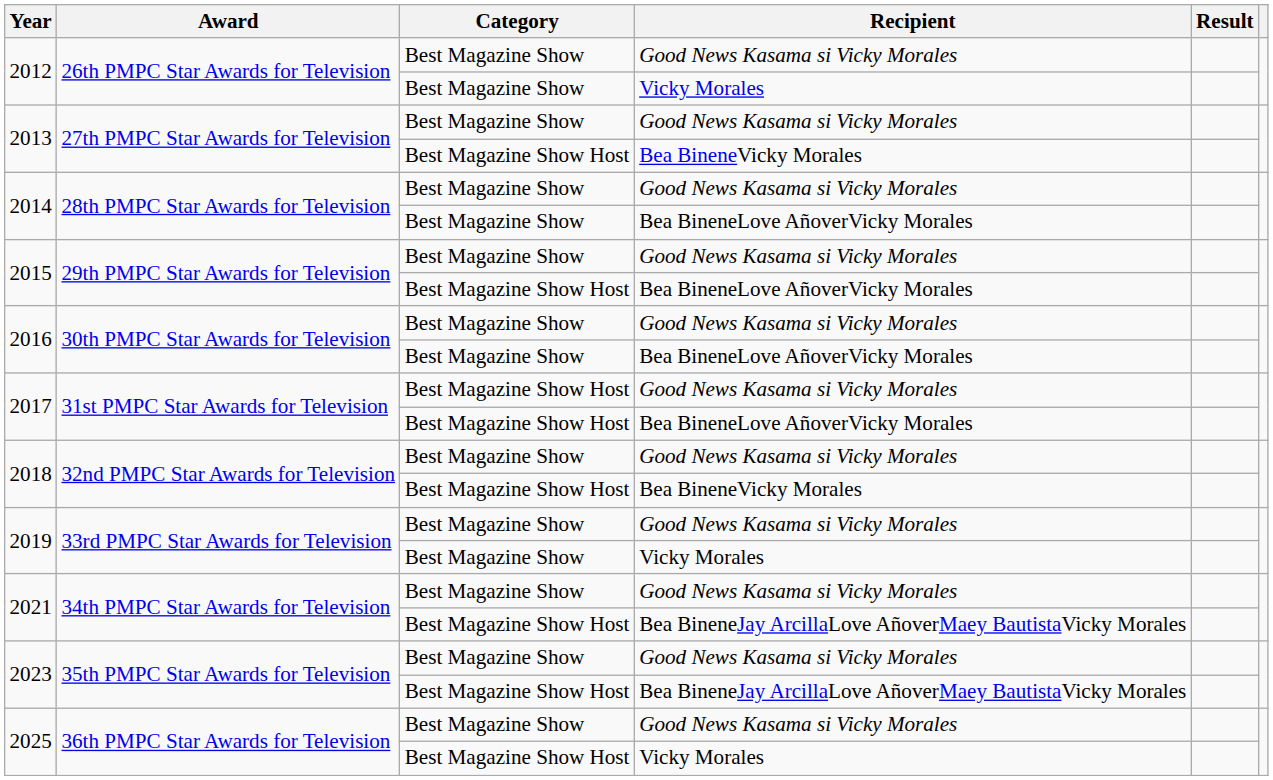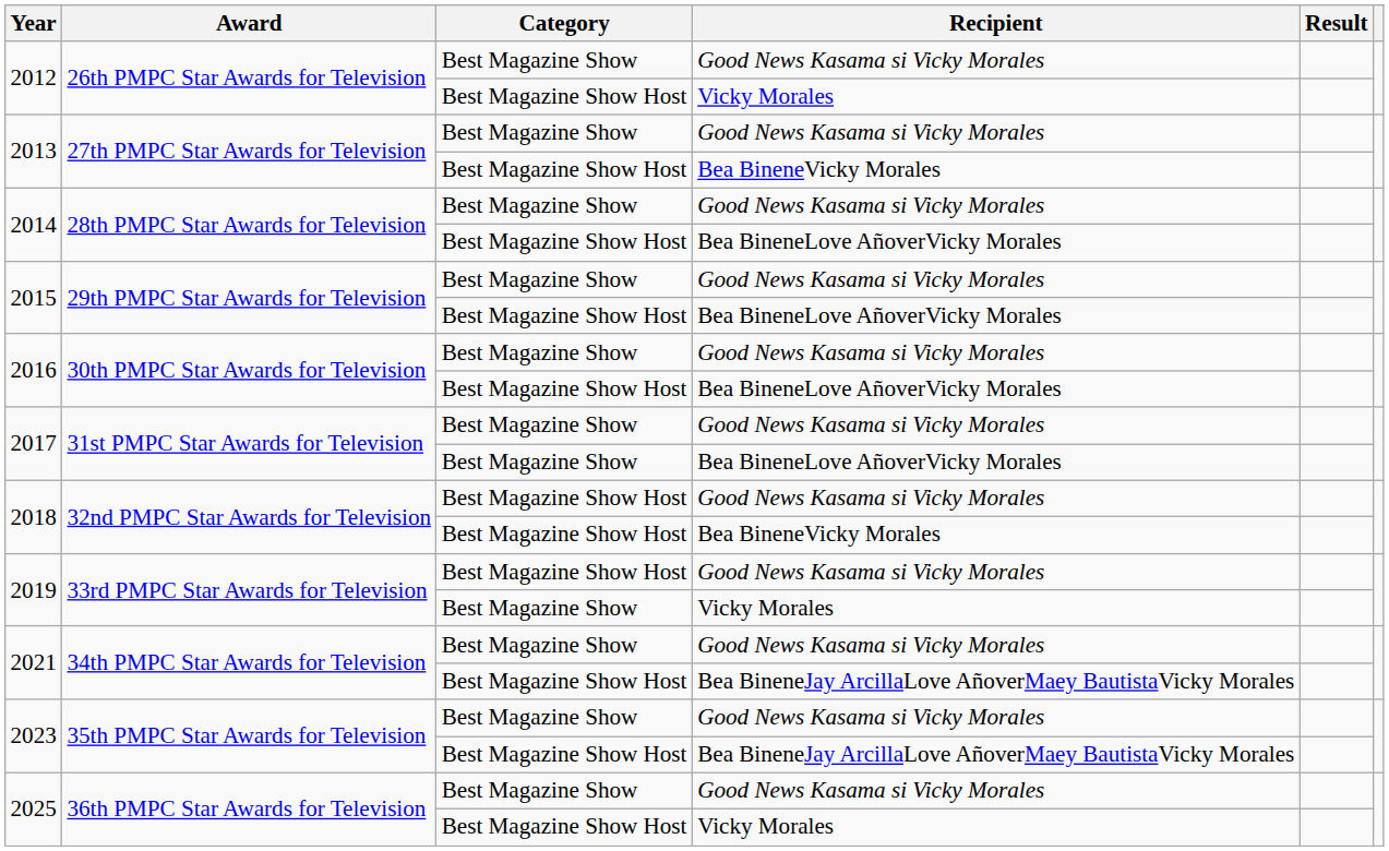 <table class="wikitable">
 <tr>
 <th>Year</th>
 <th>Award</th>
 <th>Category</th>
 <th>Recipient</th>
 <th>Result</th>
 <th></th>
 </tr>
 <tr>
 <td rowspan=2>2012</td>
 <td rowspan=2><a href='#'>26th PMPC Star Awards for Television</a></td>
 <td>Best Magazine Show</td>
 <td><em>Good News Kasama si Vicky Morales</em></td>
 <td></td>
 <td rowspan=2></td>
 </tr>
 <tr>
-<td>Best Magazine Show</td>
+<td>Best Magazine Show Host</td>
 <td><a href='#'>Vicky Morales</a></td>
 <td></td>
 </tr>
 <tr>
 <td rowspan=2>2013</td>
 <td rowspan=2><a href='#'>27th PMPC Star Awards for Television</a></td>
 <td>Best Magazine Show</td>
 <td><em>Good News Kasama si Vicky Morales</em></td>
 <td></td>
 <td rowspan=2></td>
 </tr>
 <tr>
 <td>Best Magazine Show Host</td>
 <td><a href='#'>Bea Binene</a>Vicky Morales</td>
 <td></td>
 </tr>
 <tr>
 <td rowspan=2>2014</td>
 <td rowspan=2><a href='#'>28th PMPC Star Awards for Television</a></td>
 <td>Best Magazine Show</td>
 <td><em>Good News Kasama si Vicky Morales</em></td>
 <td></td>
 <td rowspan=2></td>
 </tr>
 <tr>
-<td>Best Magazine Show</td>
+<td>Best Magazine Show Host</td>
 <td>Bea BineneLove AñoverVicky Morales</td>
 <td></td>
 </tr>
 <tr>
 <td rowspan=2>2015</td>
 <td rowspan=2><a href='#'>29th PMPC Star Awards for Television</a></td>
 <td>Best Magazine Show</td>
 <td><em>Good News Kasama si Vicky Morales</em></td>
 <td></td>
 <td rowspan=2></td>
 </tr>
 <tr>
 <td>Best Magazine Show Host</td>
 <td>Bea BineneLove AñoverVicky Morales</td>
 <td></td>
 </tr>
 <tr>
 <td rowspan=2>2016</td>
 <td rowspan=2><a href='#'>30th PMPC Star Awards for Television</a></td>
 <td>Best Magazine Show</td>
 <td><em>Good News Kasama si Vicky Morales</em></td>
 <td></td>
 <td rowspan=2></td>
 </tr>
 <tr>
-<td>Best Magazine Show</td>
+<td>Best Magazine Show Host</td>
 <td>Bea BineneLove AñoverVicky Morales</td>
 <td></td>
 </tr>
 <tr>
 <td rowspan=2>2017</td>
 <td rowspan=2><a href='#'>31st PMPC Star Awards for Television</a></td>
-<td>Best Magazine Show Host</td>
+<td>Best Magazine Show</td>
 <td><em>Good News Kasama si Vicky Morales</em></td>
 <td></td>
 <td rowspan=2></td>
 </tr>
 <tr>
-<td>Best Magazine Show Host</td>
+<td>Best Magazine Show</td>
 <td>Bea BineneLove AñoverVicky Morales</td>
 <td></td>
 </tr>
 <tr>
 <td rowspan=2>2018</td>
 <td rowspan=2><a href='#'>32nd PMPC Star Awards for Television</a></td>
-<td>Best Magazine Show</td>
+<td>Best Magazine Show Host</td>
 <td><em>Good News Kasama si Vicky Morales</em></td>
 <td></td>
 <td rowspan=2></td>
 </tr>
 <tr>
 <td>Best Magazine Show Host</td>
 <td>Bea BineneVicky Morales</td>
 <td></td>
 </tr>
 <tr>
 <td rowspan=2>2019</td>
 <td rowspan=2><a href='#'>33rd PMPC Star Awards for Television</a></td>
-<td>Best Magazine Show</td>
+<td>Best Magazine Show Host</td>
 <td><em>Good News Kasama si Vicky Morales</em></td>
 <td></td>
 <td rowspan=2></td>
 </tr>
 <tr>
 <td>Best Magazine Show</td>
 <td>Vicky Morales</td>
 <td></td>
 </tr>
 <tr>
 <td rowspan=2>2021</td>
 <td rowspan=2><a href='#'>34th PMPC Star Awards for Television</a></td>
 <td>Best Magazine Show</td>
 <td><em>Good News Kasama si Vicky Morales</em></td>
 <td></td>
 <td rowspan=2></td>
 </tr>
 <tr>
 <td>Best Magazine Show Host</td>
 <td>Bea Binene<a href='#'>Jay Arcilla</a>Love Añover<a href='#'>Maey Bautista</a>Vicky Morales</td>
 <td></td>
 </tr>
 <tr>
 <td rowspan=2>2023</td>
 <td rowspan=2><a href='#'>35th PMPC Star Awards for Television</a></td>
 <td>Best Magazine Show</td>
 <td><em>Good News Kasama si Vicky Morales</em></td>
 <td></td>
 <td rowspan=2></td>
 </tr>
 <tr>
 <td>Best Magazine Show Host</td>
 <td>Bea Binene<a href='#'>Jay Arcilla</a>Love Añover<a href='#'>Maey Bautista</a>Vicky Morales</td>
 <td></td>
 </tr>
 <tr>
 <td rowspan=2>2025</td>
 <td rowspan=2><a href='#'>36th PMPC Star Awards for Television</a></td>
 <td>Best Magazine Show</td>
 <td><em>Good News Kasama si Vicky Morales</em></td>
 <td></td>
 <td rowspan=2></td>
 </tr>
 <tr>
 <td>Best Magazine Show Host</td>
 <td>Vicky Morales</td>
 <td></td>
 </tr>
 </table>
